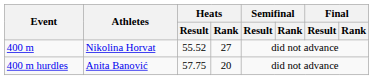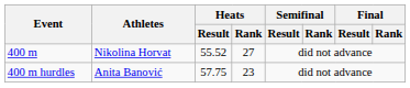 <table class="wikitable" border="1" style="font-size:90%">
 <tr>
 <th rowspan="2" width=100>Event</th>
 <th rowspan="2" width=120>Athletes</th>
 <th colspan="2">Heats</th>
 <th colspan="2">Semifinal</th>
 <th colspan="2">Final</th>
 </tr>
 <tr>
 <th>Result</th>
 <th>Rank</th>
 <th>Result</th>
 <th>Rank</th>
 <th>Result</th>
 <th>Rank</th>
 </tr>
 <tr>
 <td><a href='#'>400 m</a></td>
 <td><a href='#'>Nikolina Horvat</a></td>
 <td align=center>55.52</td>
 <td align=center>27</td>
 <td align=center colspan="4">did not advance</td>
 </tr>
 <tr>
 <td><a href='#'>400 m hurdles</a></td>
 <td><a href='#'>Anita Banović</a></td>
 <td align=center>57.75</td>
-<td align=center>20</td>
+<td align=center>23</td>
 <td align=center colspan="4">did not advance</td>
 </tr>
 </table>
